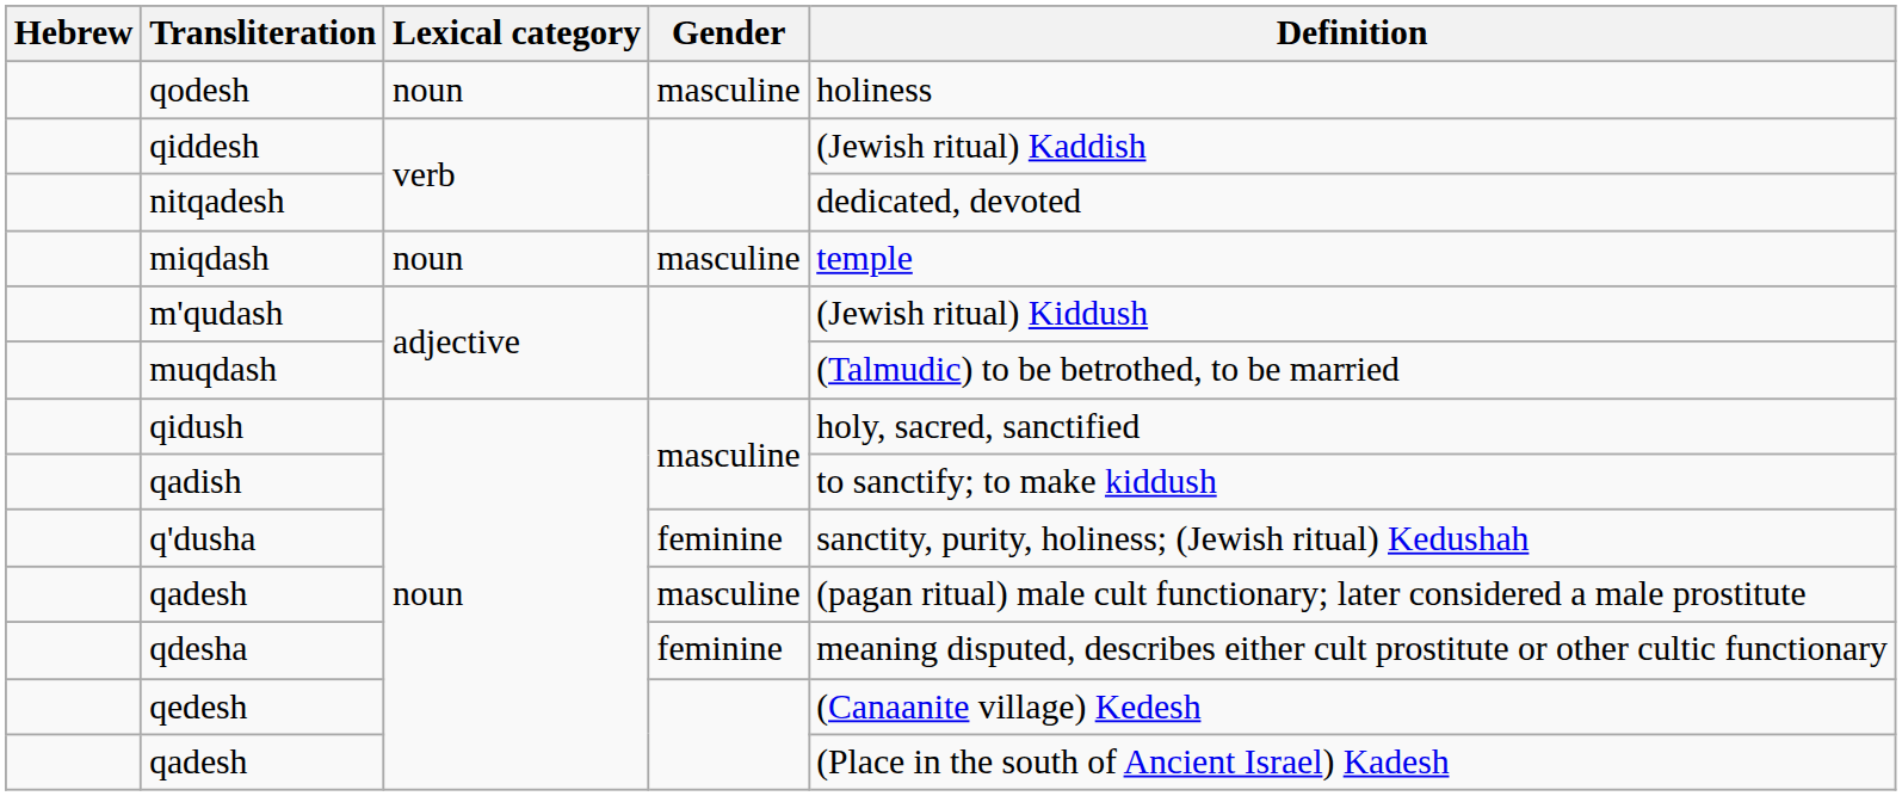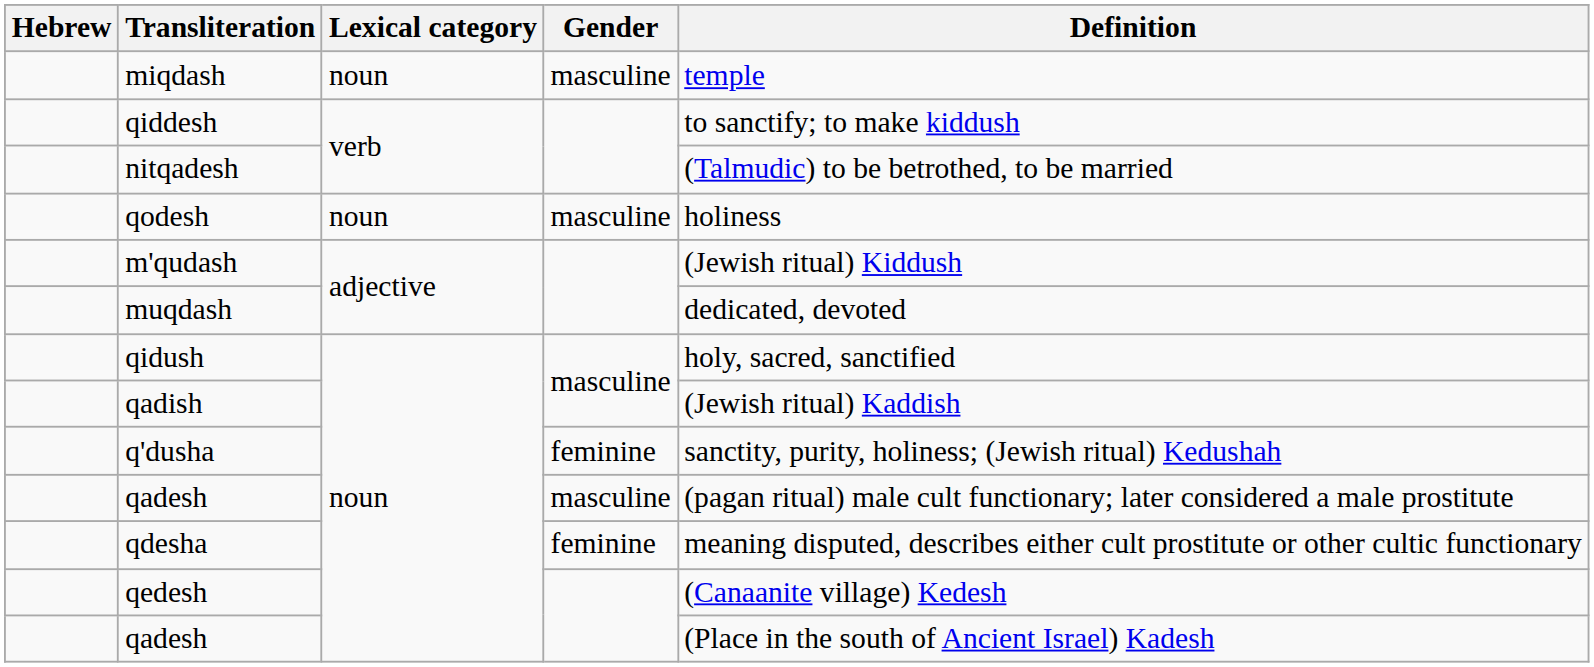 <table class="wikitable">
 <tr>
 <th>Hebrew</th>
 <th>Transliteration</th>
 <th>Lexical category</th>
 <th>Gender</th>
 <th>Definition</th>
 </tr>
 <tr>
 <td></td>
-<td>qodesh</td>
+<td>miqdash</td>
 <td>noun</td>
 <td>masculine</td>
-<td>holiness</td>
+<td><a href='#'>temple</a></td>
 </tr>
 <tr>
 <td></td>
 <td>qiddesh</td>
 <td rowspan=2>verb</td>
 <td rowspan=2></td>
-<td>(Jewish ritual) <a href='#'>Kaddish</a></td>
+<td>to sanctify; to make <a href='#'>kiddush</a></td>
 </tr>
 <tr>
 <td></td>
 <td>nitqadesh</td>
-<td>dedicated, devoted</td>
+<td>(<a href='#'>Talmudic</a>) to be betrothed, to be married</td>
 </tr>
 <tr>
 <td></td>
-<td>miqdash</td>
+<td>qodesh</td>
 <td>noun</td>
 <td>masculine</td>
-<td><a href='#'>temple</a></td>
+<td>holiness</td>
 </tr>
 <tr>
 <td></td>
 <td>m'qudash</td>
 <td rowspan=2>adjective</td>
 <td rowspan=2></td>
 <td>(Jewish ritual) <a href='#'>Kiddush</a></td>
 </tr>
 <tr>
 <td></td>
 <td>muqdash</td>
-<td>(<a href='#'>Talmudic</a>) to be betrothed, to be married</td>
+<td>dedicated, devoted</td>
 </tr>
 <tr>
 <td></td>
 <td>qidush</td>
 <td rowspan=7>noun</td>
 <td rowspan=2>masculine</td>
 <td>holy, sacred, sanctified</td>
 </tr>
 <tr>
 <td></td>
 <td>qadish</td>
-<td>to sanctify; to make <a href='#'>kiddush</a></td>
+<td>(Jewish ritual) <a href='#'>Kaddish</a></td>
 </tr>
 <tr>
 <td></td>
 <td>q'dusha</td>
 <td>feminine</td>
 <td>sanctity, purity, holiness; (Jewish ritual) <a href='#'>Kedushah</a></td>
 </tr>
 <tr>
 <td></td>
 <td>qadesh</td>
 <td>masculine</td>
 <td>(pagan ritual) male cult functionary; later considered a male prostitute</td>
 </tr>
 <tr>
 <td></td>
 <td>qdesha</td>
 <td>feminine</td>
 <td>meaning disputed, describes either cult prostitute or other cultic functionary</td>
 </tr>
 <tr>
 <td></td>
 <td>qedesh</td>
 <td rowspan=2></td>
 <td>(<a href='#'>Canaanite</a> village) <a href='#'>Kedesh</a></td>
 </tr>
 <tr>
 <td></td>
 <td>qadesh</td>
 <td>(Place in the south of <a href='#'>Ancient Israel</a>) <a href='#'>Kadesh</a></td>
 </tr>
 </table>
